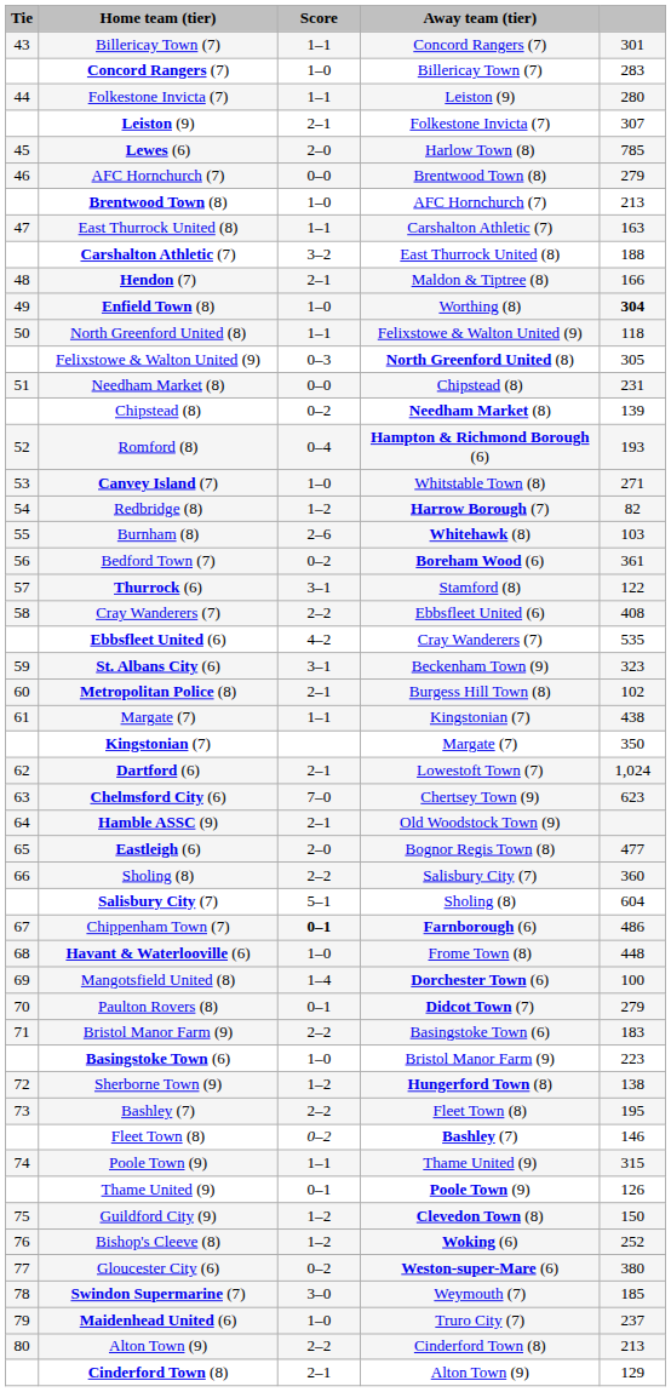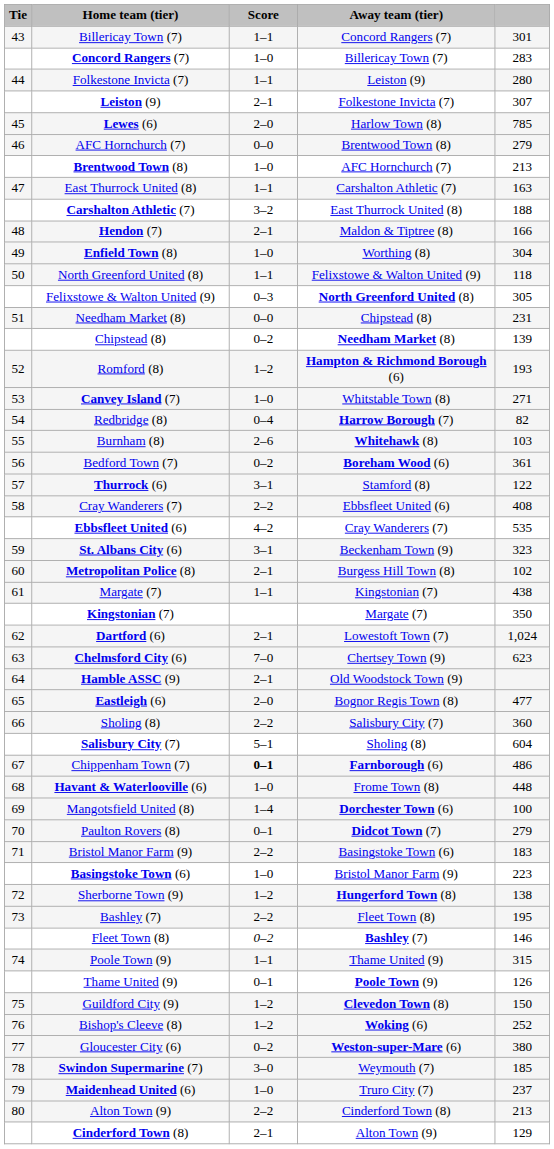 <table class="wikitable" style="width: 600px; background:WhiteSmoke; text-align:center; font-size:90%">
 <tr>
 <td scope="col" style="width:  5.00%; background:silver;"><strong>Tie</strong></td>
 <td scope="col" style="width: 36.25%; background:silver;"><strong>Home team (tier)</strong></td>
 <td scope="col" style="width: 12.50%; background:silver;"><strong>Score</strong></td>
 <td scope="col" style="width: 36.25%; background:silver;"><strong>Away team (tier)</strong></td>
 <td scope="col" style="width: 10.00%; background:silver;"><strong></strong></td>
 </tr>
 <tr>
 <td>43</td>
 <td><a href='#'>Billericay Town</a> (7)</td>
 <td>1–1</td>
 <td><a href='#'>Concord Rangers</a> (7)</td>
 <td>301</td>
 </tr>
 <tr style="background:white;">
 <td><em></em></td>
 <td><strong><a href='#'>Concord Rangers</a></strong> (7)</td>
 <td>1–0 </td>
 <td><a href='#'>Billericay Town</a> (7)</td>
 <td>283</td>
 </tr>
 <tr>
 <td>44</td>
 <td><a href='#'>Folkestone Invicta</a> (7)</td>
 <td>1–1</td>
 <td><a href='#'>Leiston</a> (9)</td>
 <td>280</td>
 </tr>
 <tr style="background:white;">
 <td><em></em></td>
 <td><strong><a href='#'>Leiston</a></strong> (9)</td>
 <td>2–1</td>
 <td><a href='#'>Folkestone Invicta</a> (7)</td>
 <td>307</td>
 </tr>
 <tr>
 <td>45</td>
 <td><strong><a href='#'>Lewes</a></strong> (6)</td>
 <td>2–0</td>
 <td><a href='#'>Harlow Town</a> (8)</td>
 <td>785</td>
 </tr>
 <tr>
 <td>46</td>
 <td><a href='#'>AFC Hornchurch</a> (7)</td>
 <td>0–0</td>
 <td><a href='#'>Brentwood Town</a> (8)</td>
 <td>279</td>
 </tr>
 <tr style="background:white;">
 <td><em></em></td>
 <td><strong><a href='#'>Brentwood Town</a></strong> (8)</td>
 <td>1–0</td>
 <td><a href='#'>AFC Hornchurch</a> (7)</td>
 <td>213</td>
 </tr>
 <tr>
 <td>47</td>
 <td><a href='#'>East Thurrock United</a> (8)</td>
 <td>1–1</td>
 <td><a href='#'>Carshalton Athletic</a> (7)</td>
 <td>163</td>
 </tr>
 <tr style="background:white;">
 <td><em></em></td>
 <td><strong><a href='#'>Carshalton Athletic</a></strong> (7)</td>
 <td>3–2</td>
 <td><a href='#'>East Thurrock United</a> (8)</td>
 <td>188</td>
 </tr>
 <tr>
 <td>48</td>
 <td><strong><a href='#'>Hendon</a></strong> (7)</td>
 <td>2–1</td>
 <td><a href='#'>Maldon & Tiptree</a> (8)</td>
 <td>166</td>
 </tr>
 <tr>
 <td>49</td>
 <td><strong><a href='#'>Enfield Town</a></strong> (8)</td>
 <td>1–0</td>
 <td><a href='#'>Worthing</a> (8)</td>
-<td><strong>304</strong></td>
+<td>304</td>
 </tr>
 <tr>
 <td>50</td>
 <td><a href='#'>North Greenford United</a> (8)</td>
 <td>1–1</td>
 <td><a href='#'>Felixstowe & Walton United</a> (9)</td>
 <td>118</td>
 </tr>
 <tr style="background:white;">
 <td><em></em></td>
 <td><a href='#'>Felixstowe & Walton United</a> (9)</td>
 <td>0–3</td>
 <td><strong><a href='#'>North Greenford United</a></strong> (8)</td>
 <td>305</td>
 </tr>
 <tr>
 <td>51</td>
 <td><a href='#'>Needham Market</a> (8)</td>
 <td>0–0</td>
 <td><a href='#'>Chipstead</a> (8)</td>
 <td>231</td>
 </tr>
 <tr style="background:white;">
 <td><em></em></td>
 <td><a href='#'>Chipstead</a> (8)</td>
 <td>0–2</td>
 <td><strong><a href='#'>Needham Market</a></strong> (8)</td>
 <td>139</td>
 </tr>
 <tr>
 <td>52</td>
 <td><a href='#'>Romford</a> (8)</td>
-<td>0–4</td>
+<td>1–2</td>
 <td><strong><a href='#'>Hampton & Richmond Borough</a></strong> (6)</td>
 <td>193</td>
 </tr>
 <tr>
 <td>53</td>
 <td><strong><a href='#'>Canvey Island</a></strong> (7)</td>
 <td>1–0</td>
 <td><a href='#'>Whitstable Town</a> (8)</td>
 <td>271</td>
 </tr>
 <tr>
 <td>54</td>
 <td><a href='#'>Redbridge</a> (8)</td>
-<td>1–2</td>
+<td>0–4</td>
 <td><strong><a href='#'>Harrow Borough</a></strong> (7)</td>
 <td>82</td>
 </tr>
 <tr>
 <td>55</td>
 <td><a href='#'>Burnham</a> (8)</td>
 <td>2–6</td>
 <td><strong><a href='#'>Whitehawk</a></strong> (8)</td>
 <td>103</td>
 </tr>
 <tr>
 <td>56</td>
 <td><a href='#'>Bedford Town</a> (7)</td>
 <td>0–2</td>
 <td><strong><a href='#'>Boreham Wood</a></strong> (6)</td>
 <td>361</td>
 </tr>
 <tr>
 <td>57</td>
 <td><strong><a href='#'>Thurrock</a></strong> (6)</td>
 <td>3–1</td>
 <td><a href='#'>Stamford</a> (8)</td>
 <td>122</td>
 </tr>
 <tr>
 <td>58</td>
 <td><a href='#'>Cray Wanderers</a> (7)</td>
 <td>2–2</td>
 <td><a href='#'>Ebbsfleet United</a> (6)</td>
 <td>408</td>
 </tr>
 <tr style="background:white;">
 <td><em></em></td>
 <td><strong><a href='#'>Ebbsfleet United</a></strong> (6)</td>
 <td>4–2</td>
 <td><a href='#'>Cray Wanderers</a> (7)</td>
 <td>535</td>
 </tr>
 <tr>
 <td>59</td>
 <td><strong><a href='#'>St. Albans City</a></strong> (6)</td>
 <td>3–1</td>
 <td><a href='#'>Beckenham Town</a> (9)</td>
 <td>323</td>
 </tr>
 <tr>
 <td>60</td>
 <td><strong><a href='#'>Metropolitan Police</a></strong> (8)</td>
 <td>2–1</td>
 <td><a href='#'>Burgess Hill Town</a> (8)</td>
 <td>102</td>
 </tr>
 <tr>
 <td>61</td>
 <td><a href='#'>Margate</a> (7)</td>
 <td>1–1</td>
 <td><a href='#'>Kingstonian</a> (7)</td>
 <td>438</td>
 </tr>
 <tr style="background:white;">
 <td><em></em></td>
 <td><strong><a href='#'>Kingstonian</a></strong> (7)</td>
 <td></td>
 <td><a href='#'>Margate</a> (7)</td>
 <td>350</td>
 </tr>
 <tr>
 <td>62</td>
 <td><strong><a href='#'>Dartford</a></strong> (6)</td>
 <td>2–1</td>
 <td><a href='#'>Lowestoft Town</a> (7)</td>
 <td>1,024</td>
 </tr>
 <tr>
 <td>63</td>
 <td><strong><a href='#'>Chelmsford City</a></strong> (6)</td>
 <td>7–0</td>
 <td><a href='#'>Chertsey Town</a> (9)</td>
 <td>623</td>
 </tr>
 <tr>
 <td>64</td>
 <td><strong><a href='#'>Hamble ASSC</a></strong> (9)</td>
 <td>2–1</td>
 <td><a href='#'>Old Woodstock Town</a> (9)</td>
 <td></td>
 </tr>
 <tr>
 <td>65</td>
 <td><strong><a href='#'>Eastleigh</a></strong> (6)</td>
 <td>2–0</td>
 <td><a href='#'>Bognor Regis Town</a> (8)</td>
 <td>477</td>
 </tr>
 <tr>
 <td>66</td>
 <td><a href='#'>Sholing</a> (8)</td>
 <td>2–2</td>
 <td><a href='#'>Salisbury City</a> (7)</td>
 <td>360</td>
 </tr>
 <tr style="background:white;">
 <td><em></em></td>
 <td><strong><a href='#'>Salisbury City</a></strong> (7)</td>
 <td>5–1</td>
 <td><a href='#'>Sholing</a> (8)</td>
 <td>604</td>
 </tr>
 <tr>
 <td>67</td>
 <td><a href='#'>Chippenham Town</a> (7)</td>
 <td><strong>0–1</strong></td>
 <td><strong><a href='#'>Farnborough</a></strong> (6)</td>
 <td>486</td>
 </tr>
 <tr>
 <td>68</td>
 <td><strong><a href='#'>Havant & Waterlooville</a></strong> (6)</td>
 <td>1–0</td>
 <td><a href='#'>Frome Town</a> (8)</td>
 <td>448</td>
 </tr>
 <tr>
 <td>69</td>
 <td><a href='#'>Mangotsfield United</a> (8)</td>
 <td>1–4</td>
 <td><strong><a href='#'>Dorchester Town</a></strong> (6)</td>
 <td>100</td>
 </tr>
 <tr>
 <td>70</td>
 <td><a href='#'>Paulton Rovers</a> (8)</td>
 <td>0–1</td>
 <td><strong><a href='#'>Didcot Town</a></strong> (7)</td>
 <td>279</td>
 </tr>
 <tr>
 <td>71</td>
 <td><a href='#'>Bristol Manor Farm</a> (9)</td>
 <td>2–2</td>
 <td><a href='#'>Basingstoke Town</a> (6)</td>
 <td>183</td>
 </tr>
 <tr style="background:white;">
 <td><em></em></td>
 <td><strong><a href='#'>Basingstoke Town</a></strong> (6)</td>
 <td>1–0</td>
 <td><a href='#'>Bristol Manor Farm</a> (9)</td>
 <td>223</td>
 </tr>
 <tr>
 <td>72</td>
 <td><a href='#'>Sherborne Town</a> (9)</td>
 <td>1–2</td>
 <td><strong><a href='#'>Hungerford Town</a></strong> (8)</td>
 <td>138</td>
 </tr>
 <tr>
 <td>73</td>
 <td><a href='#'>Bashley</a> (7)</td>
 <td>2–2</td>
 <td><a href='#'>Fleet Town</a> (8)</td>
 <td>195</td>
 </tr>
 <tr style="background:white;">
 <td><em></em></td>
 <td><a href='#'>Fleet Town</a> (8)</td>
 <td><em>0–2</em></td>
 <td><strong><a href='#'>Bashley</a></strong> (7)</td>
 <td>146</td>
 </tr>
 <tr>
 <td>74</td>
 <td><a href='#'>Poole Town</a> (9)</td>
 <td>1–1</td>
 <td><a href='#'>Thame United</a> (9)</td>
 <td>315</td>
 </tr>
 <tr style="background:white;">
 <td><em></em></td>
 <td><a href='#'>Thame United</a> (9)</td>
 <td>0–1 </td>
 <td><strong><a href='#'>Poole Town</a></strong> (9)</td>
 <td>126</td>
 </tr>
 <tr>
 <td>75</td>
 <td><a href='#'>Guildford City</a> (9)</td>
 <td>1–2</td>
 <td><strong><a href='#'>Clevedon Town</a></strong> (8)</td>
 <td>150</td>
 </tr>
 <tr>
 <td>76</td>
 <td><a href='#'>Bishop's Cleeve</a> (8)</td>
 <td>1–2</td>
 <td><strong><a href='#'>Woking</a></strong> (6)</td>
 <td>252</td>
 </tr>
 <tr>
 <td>77</td>
 <td><a href='#'>Gloucester City</a> (6)</td>
 <td>0–2</td>
 <td><strong><a href='#'>Weston-super-Mare</a></strong> (6)</td>
 <td>380</td>
 </tr>
 <tr>
 <td>78</td>
 <td><strong><a href='#'>Swindon Supermarine</a></strong> (7)</td>
 <td>3–0</td>
 <td><a href='#'>Weymouth</a> (7)</td>
 <td>185</td>
 </tr>
 <tr>
 <td>79</td>
 <td><strong><a href='#'>Maidenhead United</a></strong> (6)</td>
 <td>1–0</td>
 <td><a href='#'>Truro City</a> (7)</td>
 <td>237</td>
 </tr>
 <tr>
 <td>80</td>
 <td><a href='#'>Alton Town</a> (9)</td>
 <td>2–2</td>
 <td><a href='#'>Cinderford Town</a> (8)</td>
 <td>213</td>
 </tr>
 <tr style="background:white;">
 <td><em></em></td>
 <td><strong><a href='#'>Cinderford Town</a></strong> (8)</td>
 <td>2–1 </td>
 <td><a href='#'>Alton Town</a> (9)</td>
 <td>129</td>
 </tr>
 </table>
